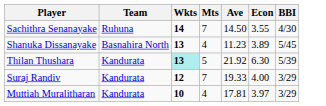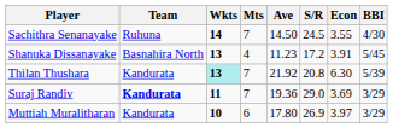 <table class="wikitable">
 <tr>
 <th>Player</th>
 <th>Team</th>
 <th>Wkts</th>
 <th>Mts</th>
 <th>Ave</th>
+<th>S/R</th>
 <th>Econ</th>
 <th>BBI</th>
 </tr>
 <tr>
 <td><a href='#'>Sachithra Senanayake</a></td>
 <td><a href='#'>Ruhuna</a></td>
 <td><strong>14</strong></td>
 <td>7</td>
 <td>14.50</td>
+<td>24.5</td>
 <td>3.55</td>
 <td>4/30</td>
 </tr>
 <tr>
 <td><a href='#'>Shanuka Dissanayake</a></td>
 <td><a href='#'>Basnahira North</a></td>
 <td><strong>13</strong></td>
 <td>4</td>
 <td>11.23</td>
-<td>3.89</td>
+<td>17.2</td>
+<td>3.91</td>
 <td>5/45</td>
 </tr>
 <tr>
 <td><a href='#'>Thilan Thushara</a></td>
 <td><a href='#'>Kandurata</a></td>
 <td style="background: paleturquoise;"><strong>13</strong></td>
-<td>5</td>
+<td>7</td>
 <td>21.92</td>
+<td>20.8</td>
 <td>6.30</td>
 <td>5/39</td>
 </tr>
 <tr>
 <td><a href='#'>Suraj Randiv</a></td>
-<td><a href='#'>Kandurata</a></td>
-<td><strong>12</strong></td>
+<td><strong><a href='#'>Kandurata</a></strong></td>
+<td><strong>11</strong></td>
 <td>7</td>
-<td>19.33</td>
-<td>4.00</td>
+<td>19.36</td>
+<td>29.0</td>
+<td>3.69</td>
 <td>3/29</td>
 </tr>
 <tr>
 <td><a href='#'>Muttiah Muralitharan</a></td>
 <td><a href='#'>Kandurata</a></td>
 <td><strong>10</strong></td>
-<td>4</td>
-<td>17.81</td>
+<td>6</td>
+<td>17.80</td>
+<td>26.9</td>
 <td>3.97</td>
 <td>3/29</td>
 </tr>
 </table>
